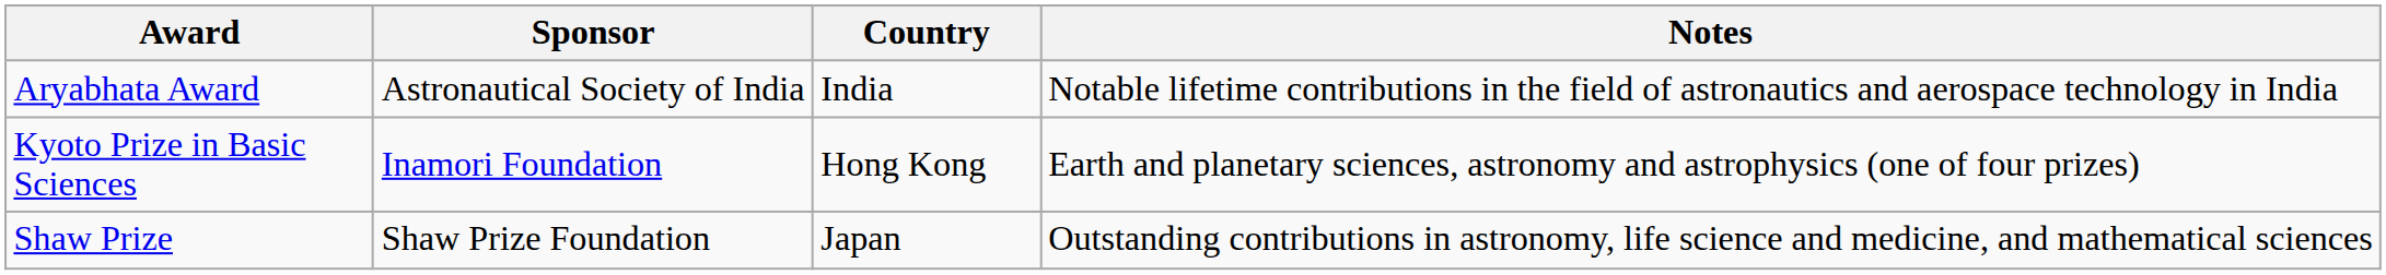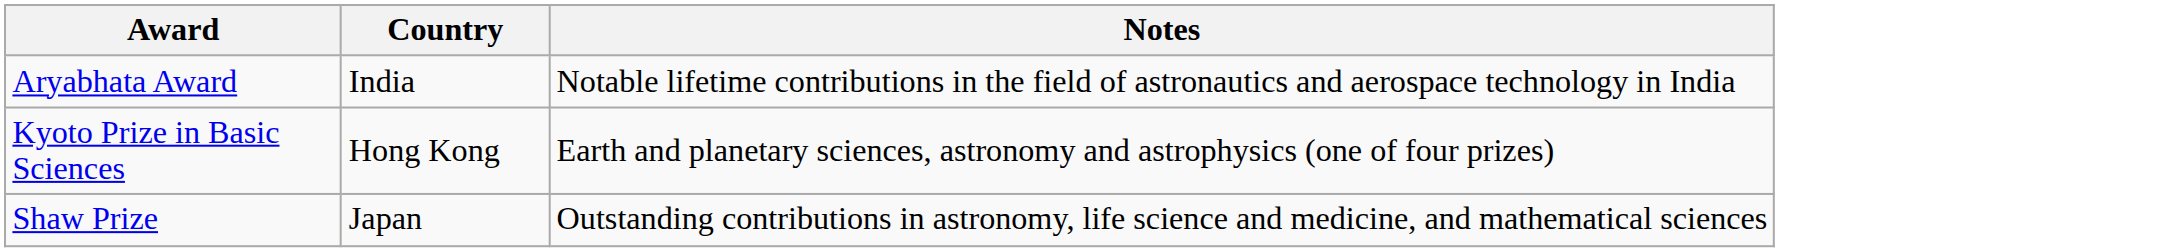 <table Class="wikitable sortable">
 <tr>
 <th style="width:10em;">Award</th>
-<th>Sponsor</th>
 <th style="width:6em;">Country</th>
 <th>Notes</th>
 </tr>
 <tr>
 <td><a href='#'>Aryabhata Award</a></td>
-<td>Astronautical Society of India</td>
 <td>India</td>
 <td>Notable lifetime contributions in the field of astronautics and aerospace technology in India</td>
 </tr>
 <tr>
 <td><a href='#'>Kyoto Prize in Basic Sciences</a></td>
-<td><a href='#'>Inamori Foundation</a></td>
 <td>Hong Kong</td>
 <td>Earth and planetary sciences, astronomy and astrophysics (one of four prizes)</td>
 </tr>
 <tr>
 <td><a href='#'>Shaw Prize</a></td>
-<td>Shaw Prize Foundation</td>
 <td>Japan</td>
 <td>Outstanding contributions in astronomy, life science and medicine, and mathematical sciences</td>
 </tr>
 </table>
